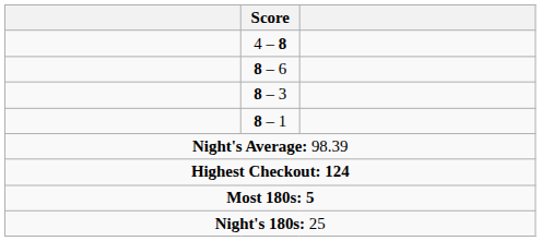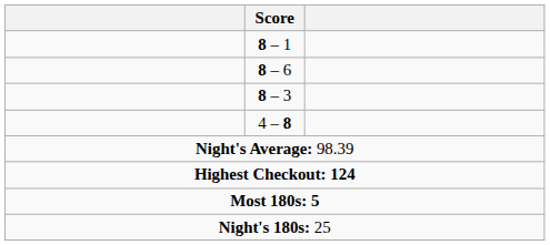 <table class=wikitable style="text-align:center">
 <tr>
 <th width=225></th>
 <th width=50>Score</th>
 <th width=225></th>
 </tr>
 <tr align=left>
 <td align=right></td>
-<td align=center>4 – <strong>8</strong></td>
+<td align=center><strong>8</strong> – 1</td>
 <td></td>
 </tr>
 <tr align=left>
 <td align=right></td>
 <td align=center><strong>8</strong> – 6</td>
 <td></td>
 </tr>
 <tr align=left>
 <td align=right></td>
 <td align=center><strong>8</strong> – 3</td>
 <td></td>
 </tr>
 <tr align=left>
 <td align=right></td>
-<td align=center><strong>8</strong> – 1</td>
+<td align=center>4 – <strong>8</strong></td>
 <td></td>
 </tr>
 <tr align=center>
 <td colspan="3"><strong>Night's Average:</strong> 98.39</td>
 </tr>
 <tr align=center>
 <td colspan="3"><strong>Highest Checkout:</strong>  <strong>124</strong></td>
 </tr>
 <tr align=center>
 <td colspan="3"><strong>Most 180s:</strong>  <strong>5</strong></td>
 </tr>
 <tr align=center>
 <td colspan="3"><strong>Night's 180s:</strong> 25</td>
 </tr>
 </table>
